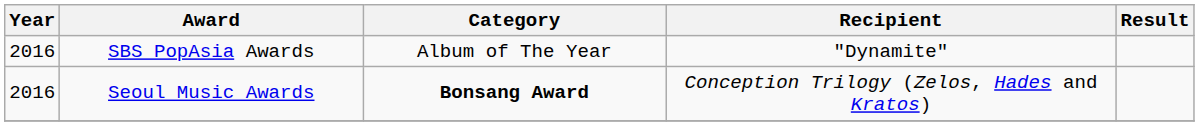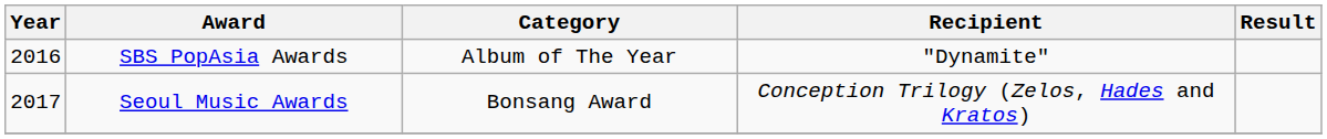 <table class="wikitable">
 <tr>
 <th>Year</th>
 <th style="width:200px;">Award</th>
 <th style="width:200px;">Category</th>
 <th style="width:300px;">Recipient</th>
 <th>Result</th>
 </tr>
 <tr>
 <td align="center">2016</td>
 <td align="center"><a href='#'>SBS PopAsia</a> Awards</td>
 <td align="center">Album of The Year</td>
 <td align="center">"Dynamite"</td>
 <td></td>
 </tr>
 <tr>
-<td align="center">2016</td>
+<td align="center">2017</td>
 <td align="center"><a href='#'>Seoul Music Awards</a></td>
-<td align="center"><strong>Bonsang Award</strong></td>
+<td align="center">Bonsang Award</td>
 <td align="center"><em>Conception Trilogy</em> (<em>Zelos</em>, <em><a href='#'>Hades</a></em> and <em><a href='#'>Kratos</a></em>)</td>
 <td></td>
 </tr>
 <tr>
 </tr>
 </table>
